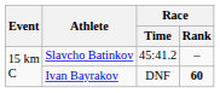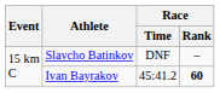 <table class="wikitable" border="1" style="font-size:90%">
 <tr>
 <th rowspan=2>Event</th>
 <th rowspan=2>Athlete</th>
 <th colspan=2>Race</th>
 </tr>
 <tr>
 <th>Time</th>
 <th>Rank</th>
 </tr>
 <tr>
 <td rowspan=2>15 km <br> C</td>
 <td><a href='#'>Slavcho Batinkov</a></td>
-<td align=center>45:41.2</td>
+<td align=center>DNF</td>
 <td align=center>–</td>
 </tr>
 <tr>
 <td><a href='#'>Ivan Bayrakov</a></td>
-<td align=center>DNF</td>
+<td align=center>45:41.2</td>
 <td align=center><strong>60</strong></td>
 </tr>
 </table>
